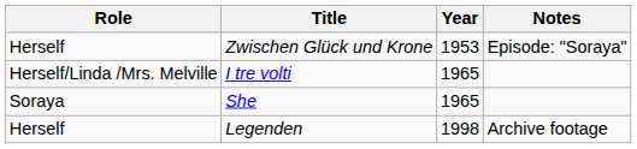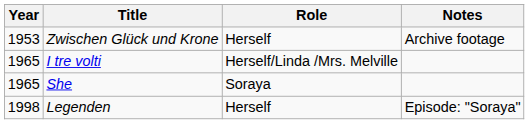 <table class="wikitable sortable">
 <tr>
+<th>Year</th>
+<th>Title</th>
 <th>Role</th>
-<th>Title</th>
-<th>Year</th>
 <th class="unsortable">Notes</th>
 </tr>
 <tr>
+<td>1953</td>
+<td><em>Zwischen Glück und Krone</em></td>
 <td>Herself</td>
-<td><em>Zwischen Glück und Krone</em></td>
-<td>1953</td>
-<td>Episode: "Soraya"</td>
+<td>Archive footage</td>
 </tr>
 <tr>
+<td>1965</td>
+<td><em><a href='#'>I tre volti</a></em></td>
 <td>Herself/Linda /Mrs. Melville</td>
-<td><em><a href='#'>I tre volti</a></em></td>
-<td>1965</td>
 <td></td>
 </tr>
 <tr>
+<td>1965</td>
+<td><em><a href='#'>She</a></em></td>
 <td>Soraya</td>
-<td><em><a href='#'>She</a></em></td>
-<td>1965</td>
 <td></td>
 </tr>
 <tr>
+<td>1998</td>
+<td><em>Legenden</em></td>
 <td>Herself</td>
-<td><em>Legenden</em></td>
-<td>1998</td>
-<td>Archive footage</td>
+<td>Episode: "Soraya"</td>
 </tr>
 </table>
